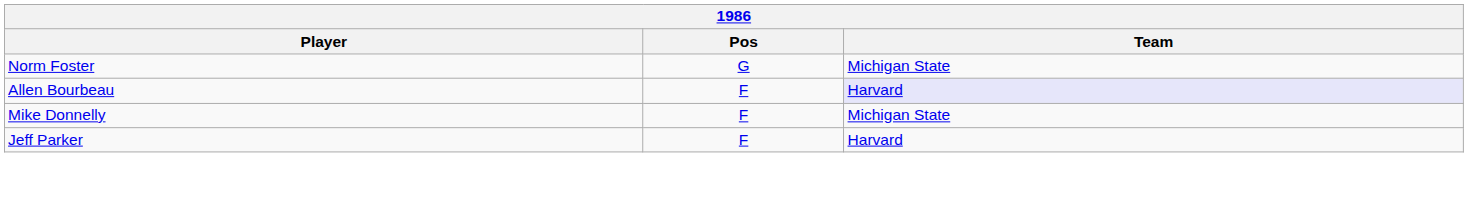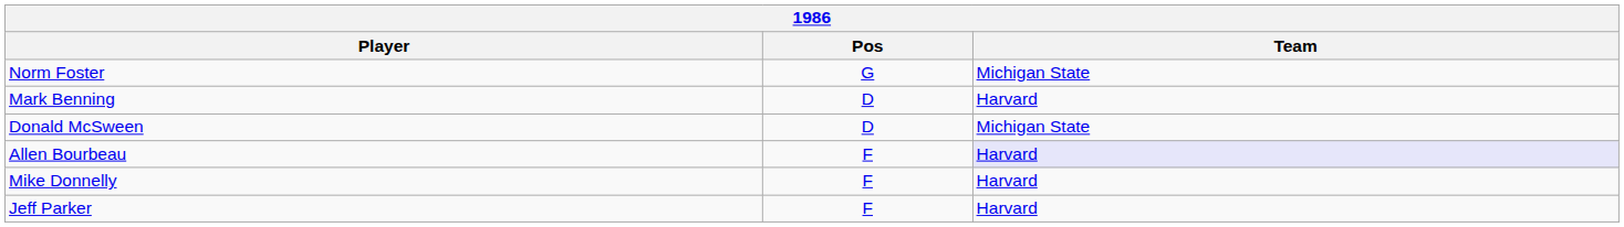 <table class="wikitable" width=95%>
 <tr>
 <th colspan=3><a href='#'>1986</a></th>
 </tr>
 <tr>
 <th>Player</th>
 <th>Pos</th>
 <th>Team</th>
 </tr>
 <tr>
 <td><a href='#'>Norm Foster</a></td>
 <td style="text-align:center;"><a href='#'>G</a></td>
 <td><a href='#'>Michigan State</a></td>
 </tr>
 <tr>
+<td><a href='#'>Mark Benning</a></td>
+<td style="text-align:center;"><a href='#'>D</a></td>
+<td><a href='#'>Harvard</a></td>
+</tr>
+<tr>
+<td><a href='#'>Donald McSween</a></td>
+<td style="text-align:center;"><a href='#'>D</a></td>
+<td><a href='#'>Michigan State</a></td>
+</tr>
+<tr>
 <td><a href='#'>Allen Bourbeau</a></td>
 <td style="text-align:center;"><a href='#'>F</a></td>
 <td style="background: lavender;"><a href='#'>Harvard</a></td>
 </tr>
 <tr>
 <td><a href='#'>Mike Donnelly</a></td>
 <td style="text-align:center;"><a href='#'>F</a></td>
-<td><a href='#'>Michigan State</a></td>
+<td><a href='#'>Harvard</a></td>
 </tr>
 <tr>
 <td><a href='#'>Jeff Parker</a></td>
 <td style="text-align:center;"><a href='#'>F</a></td>
 <td><a href='#'>Harvard</a></td>
 </tr>
 </table>
